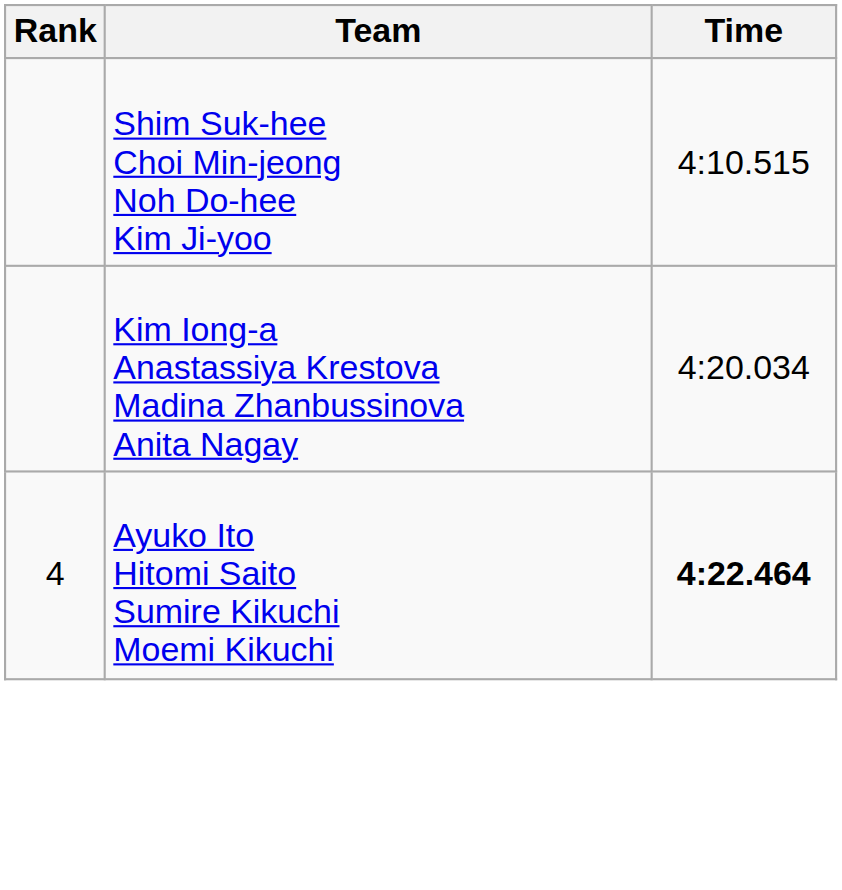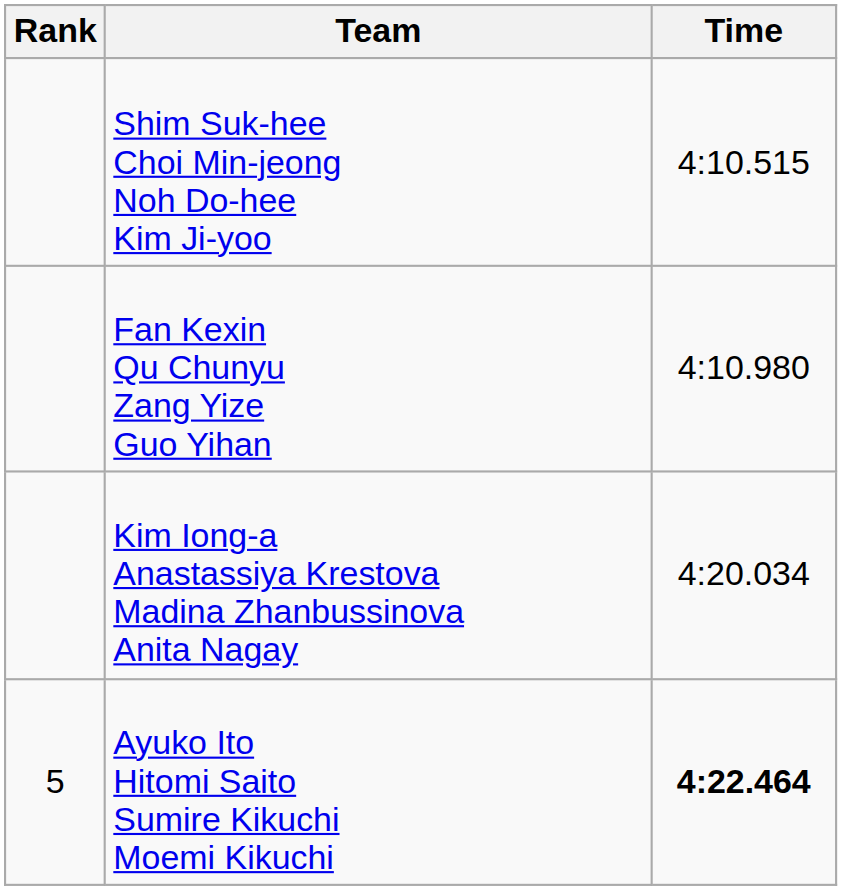 <table class=wikitable style="text-align:center">
 <tr>
 <th width=40>Rank</th>
 <th width=250>Team</th>
 <th width=80>Time</th>
 </tr>
 <tr>
 <td></td>
 <td align=left><br><a href='#'>Shim Suk-hee</a><br><a href='#'>Choi Min-jeong</a><br><a href='#'>Noh Do-hee</a><br><a href='#'>Kim Ji-yoo</a></td>
 <td>4:10.515</td>
 </tr>
 <tr>
 <td></td>
+<td align=left><br><a href='#'>Fan Kexin</a><br><a href='#'>Qu Chunyu</a><br><a href='#'>Zang Yize</a><br><a href='#'>Guo Yihan</a></td>
+<td>4:10.980</td>
+</tr>
+<tr>
+<td></td>
 <td align=left><br><a href='#'>Kim Iong-a</a><br><a href='#'>Anastassiya Krestova</a><br><a href='#'>Madina Zhanbussinova</a><br><a href='#'>Anita Nagay</a></td>
 <td>4:20.034</td>
 </tr>
 <tr>
-<td>4</td>
+<td>5</td>
 <td align=left><br><a href='#'>Ayuko Ito</a><br><a href='#'>Hitomi Saito</a><br><a href='#'>Sumire Kikuchi</a><br><a href='#'>Moemi Kikuchi</a></td>
 <td><strong>4:22.464</strong></td>
 </tr>
 </table>
